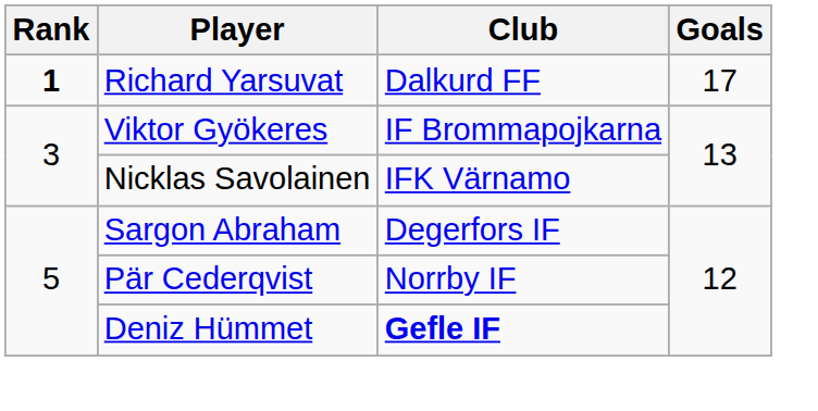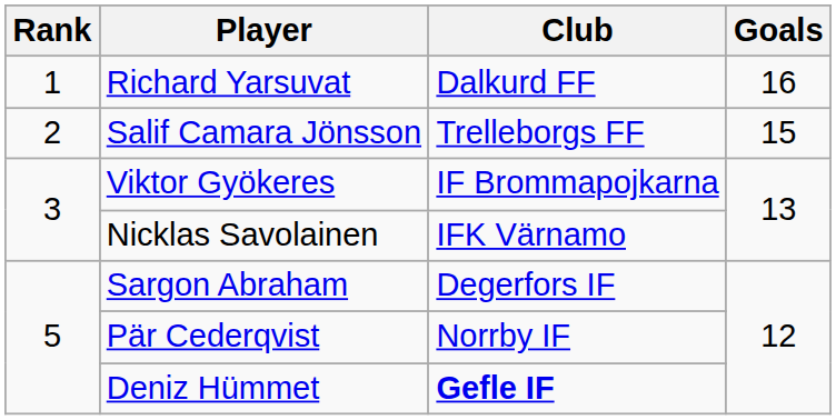 <table class="wikitable" style="text-align:center">
 <tr>
 <th>Rank</th>
 <th>Player</th>
 <th>Club</th>
 <th>Goals</th>
 </tr>
 <tr>
-<td><strong>1</strong></td>
+<td>1</td>
 <td align="left"> <a href='#'>Richard Yarsuvat</a></td>
 <td align="left"><a href='#'>Dalkurd FF</a></td>
-<td>17</td>
+<td>16</td>
+</tr>
+<tr>
+<td>2</td>
+<td align="left"> <a href='#'>Salif Camara Jönsson</a></td>
+<td align="left"><a href='#'>Trelleborgs FF</a></td>
+<td>15</td>
 </tr>
 <tr>
 <td rowspan="2">3</td>
 <td align="left"> <a href='#'>Viktor Gyökeres</a></td>
 <td align="left"><a href='#'>IF Brommapojkarna</a></td>
 <td rowspan="2">13</td>
 </tr>
 <tr>
 <td align="left"> Nicklas Savolainen</td>
 <td align="left"><a href='#'>IFK Värnamo</a></td>
 </tr>
 <tr>
 <td rowspan="3">5</td>
 <td align="left"> <a href='#'>Sargon Abraham</a></td>
 <td align="left"><a href='#'>Degerfors IF</a></td>
 <td rowspan="3">12</td>
 </tr>
 <tr>
 <td align="left"> <a href='#'>Pär Cederqvist</a></td>
 <td align="left"><a href='#'>Norrby IF</a></td>
 </tr>
 <tr>
 <td align="left"> <a href='#'>Deniz Hümmet</a></td>
 <td align="left"><strong><a href='#'>Gefle IF</a></strong></td>
 </tr>
 </table>
